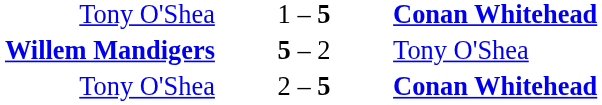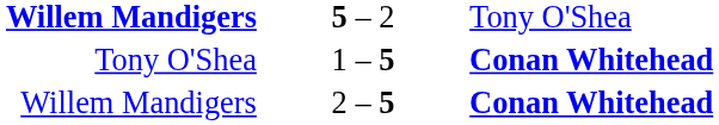 <table style="text-align:center">
 <tr>
 <th width=223></th>
 <th width=100></th>
 <th width=223></th>
-</tr>
-<tr>
-<td align=right><a href='#'>Tony O'Shea</a> </td>
-<td>1 – <strong>5</strong></td>
-<td align=left> <strong><a href='#'>Conan Whitehead</a></strong></td>
 </tr>
 <tr>
 <td align=right><strong><a href='#'>Willem Mandigers</a></strong> </td>
 <td><strong>5</strong> – 2</td>
 <td align=left> <a href='#'>Tony O'Shea</a></td>
 </tr>
 <tr>
 <td align=right><a href='#'>Tony O'Shea</a> </td>
+<td>1 – <strong>5</strong></td>
+<td align=left> <strong><a href='#'>Conan Whitehead</a></strong></td>
+</tr>
+<tr>
+<td align=right><a href='#'>Willem Mandigers</a> </td>
 <td>2 – <strong>5</strong></td>
 <td align=left> <strong><a href='#'>Conan Whitehead</a></strong></td>
 </tr>
 </table>
